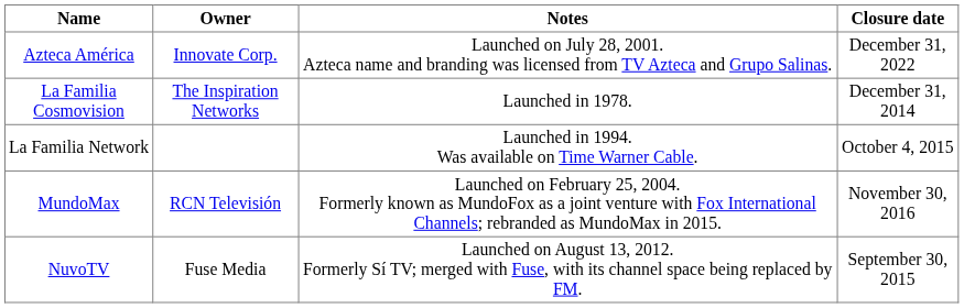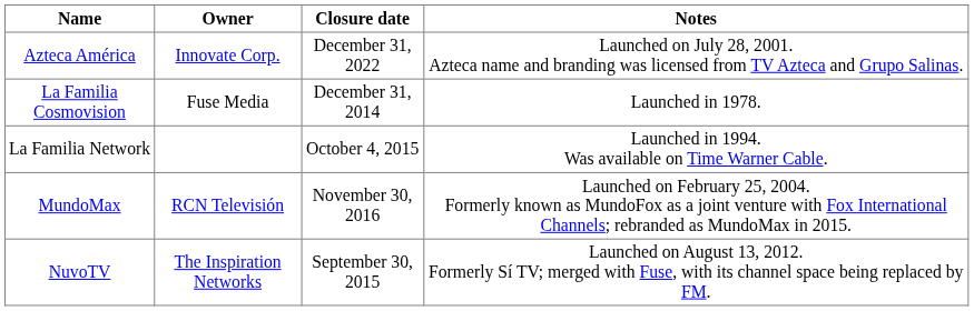 <table class="toccolours sortable" style="border-collapse: collapse; text-align: center" width="100%" border="1" cellpadding="3">
 <tr>
 <th>Name</th>
 <th>Owner</th>
+<th>Closure date</th>
 <th>Notes</th>
-<th>Closure date</th>
 </tr>
 <tr>
 <td><a href='#'>Azteca América</a></td>
 <td><a href='#'>Innovate Corp.</a></td>
+<td>December 31, 2022</td>
 <td>Launched on July 28, 2001.<br>Azteca name and branding was licensed from <a href='#'>TV Azteca</a> and <a href='#'>Grupo Salinas</a>.</td>
-<td>December 31, 2022</td>
 </tr>
 <tr>
 <td><a href='#'>La Familia Cosmovision</a></td>
-<td><a href='#'>The Inspiration Networks</a></td>
+<td>Fuse Media</td>
+<td>December 31, 2014</td>
 <td>Launched in 1978.</td>
-<td>December 31, 2014</td>
 </tr>
 <tr>
 <td>La Familia Network</td>
 <td></td>
+<td>October 4, 2015</td>
 <td>Launched in 1994.<br>Was available on <a href='#'>Time Warner Cable</a>.</td>
-<td>October 4, 2015</td>
 </tr>
 <tr>
 <td><a href='#'>MundoMax</a></td>
 <td><a href='#'>RCN Televisión</a></td>
+<td>November 30, 2016</td>
 <td>Launched on February 25, 2004.<br>Formerly known as MundoFox as a joint venture with <a href='#'>Fox International Channels</a>; rebranded as MundoMax in 2015.</td>
-<td>November 30, 2016</td>
 </tr>
 <tr>
 <td><a href='#'>NuvoTV</a></td>
-<td>Fuse Media</td>
+<td><a href='#'>The Inspiration Networks</a></td>
+<td>September 30, 2015</td>
 <td>Launched on August 13, 2012.<br>Formerly Sí TV; merged with <a href='#'>Fuse</a>, with its channel space being replaced by <a href='#'>FM</a>.</td>
-<td>September 30, 2015</td>
 </tr>
 </table>
